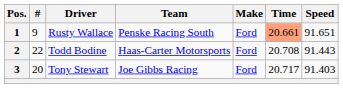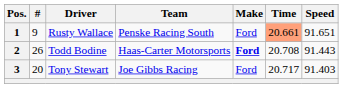 <table class="wikitable" style="font-size:95%">
 <tr>
 <th>Pos.</th>
 <th>#</th>
 <th>Driver</th>
 <th>Team</th>
 <th>Make</th>
 <th>Time</th>
 <th>Speed</th>
 </tr>
 <tr>
 <th>1</th>
 <td>9</td>
 <td><a href='#'>Rusty Wallace</a></td>
 <td><a href='#'>Penske Racing South</a></td>
 <td><a href='#'>Ford</a></td>
 <td style="background: lightsalmon;">20.661</td>
 <td>91.651</td>
 </tr>
 <tr>
 <th>2</th>
-<td>22</td>
+<td>26</td>
 <td><a href='#'>Todd Bodine</a></td>
 <td><a href='#'>Haas-Carter Motorsports</a></td>
-<td><a href='#'>Ford</a></td>
+<td><strong><a href='#'>Ford</a></strong></td>
 <td>20.708</td>
 <td>91.443</td>
 </tr>
 <tr>
 <th>3</th>
 <td>20</td>
 <td><a href='#'>Tony Stewart</a></td>
 <td><a href='#'>Joe Gibbs Racing</a></td>
 <td><a href='#'>Ford</a></td>
 <td>20.717</td>
 <td>91.403</td>
 </tr>
 <tr>
 <th colspan="7"></th>
 </tr>
 </table>
